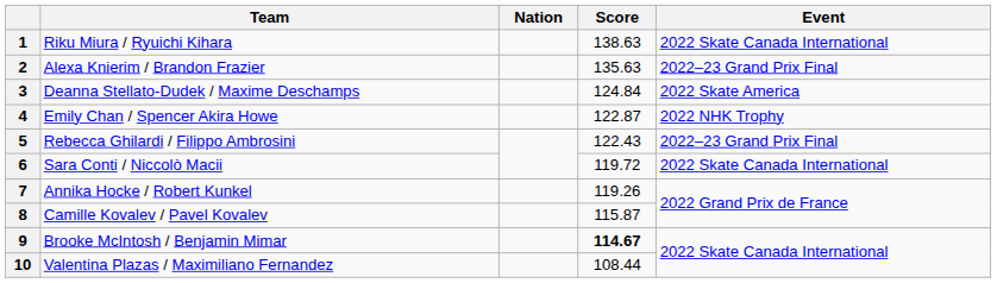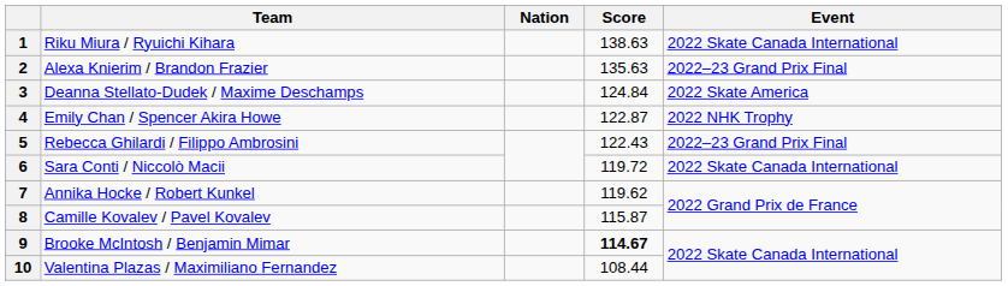 <table class="wikitable sortable" style="text-align:left; width:80%">
 <tr>
 <th scope="col"></th>
 <th scope="col">Team</th>
 <th scope="col">Nation</th>
 <th scope="col">Score</th>
 <th scope="col">Event</th>
 </tr>
 <tr>
 <th scope="row">1</th>
 <td><a href='#'>Riku Miura</a> / <a href='#'>Ryuichi Kihara</a></td>
 <td></td>
 <td style="text-align:center;">138.63</td>
 <td><a href='#'>2022 Skate Canada International</a></td>
 </tr>
 <tr>
 <th scope="row">2</th>
 <td><a href='#'>Alexa Knierim</a> / <a href='#'>Brandon Frazier</a></td>
 <td></td>
 <td style="text-align:center;">135.63</td>
 <td><a href='#'>2022–23 Grand Prix Final</a></td>
 </tr>
 <tr>
 <th scope="row">3</th>
 <td><a href='#'>Deanna Stellato-Dudek</a> / <a href='#'>Maxime Deschamps</a></td>
 <td></td>
 <td style="text-align:center;">124.84</td>
 <td><a href='#'>2022 Skate America</a></td>
 </tr>
 <tr>
 <th scope="row">4</th>
 <td><a href='#'>Emily Chan</a> / <a href='#'>Spencer Akira Howe</a></td>
 <td></td>
 <td style="text-align:center;">122.87</td>
 <td><a href='#'>2022 NHK Trophy</a></td>
 </tr>
 <tr>
 <th scope="row">5</th>
 <td><a href='#'>Rebecca Ghilardi</a> / <a href='#'>Filippo Ambrosini</a></td>
 <td rowspan="2"></td>
 <td style="text-align:center;">122.43</td>
 <td><a href='#'>2022–23 Grand Prix Final</a></td>
 </tr>
 <tr>
 <th scope="row">6</th>
 <td><a href='#'>Sara Conti</a> / <a href='#'>Niccolò Macii</a></td>
 <td style="text-align:center;">119.72</td>
 <td><a href='#'>2022 Skate Canada International</a></td>
 </tr>
 <tr>
 <th scope="row">7</th>
 <td><a href='#'>Annika Hocke</a> / <a href='#'>Robert Kunkel</a></td>
 <td></td>
-<td style="text-align:center;">119.26</td>
+<td style="text-align:center;">119.62</td>
 <td rowspan="2"><a href='#'>2022 Grand Prix de France</a></td>
 </tr>
 <tr>
 <th scope="row">8</th>
 <td><a href='#'>Camille Kovalev</a> / <a href='#'>Pavel Kovalev</a></td>
 <td></td>
 <td style="text-align:center;">115.87</td>
 </tr>
 <tr>
 <th scope="row">9</th>
 <td><a href='#'>Brooke McIntosh</a> / <a href='#'>Benjamin Mimar</a></td>
 <td></td>
 <td style="text-align:center;"><strong>114.67</strong></td>
 <td rowspan="2"><a href='#'>2022 Skate Canada International</a></td>
 </tr>
 <tr>
 <th scope="row">10</th>
 <td><a href='#'>Valentina Plazas</a> / <a href='#'>Maximiliano Fernandez</a></td>
 <td></td>
 <td style="text-align:center;">108.44</td>
 </tr>
 </table>
